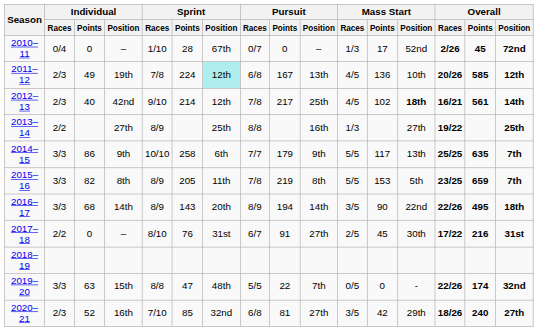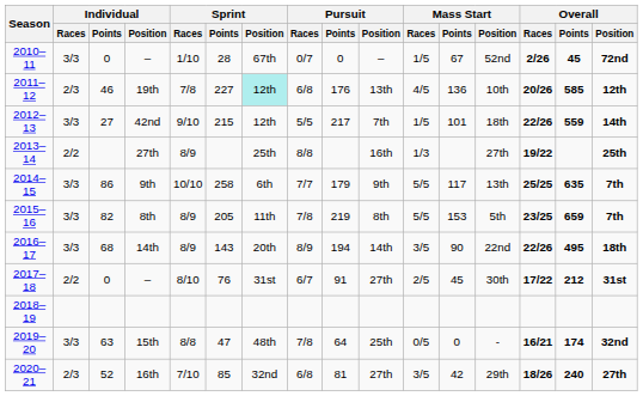 <table class="wikitable" style="text-align:center;">
 <tr class="hintergrundfarbe5">
 <th rowspan="2" style="width:6%;">Season</th>
 <th colspan="3">Individual</th>
 <th colspan="3">Sprint</th>
 <th colspan="3">Pursuit</th>
 <th colspan="3">Mass Start</th>
 <th colspan="3">Overall</th>
 </tr>
 <tr class="hintergrundfarbe5">
 <th style="width:5%;"><small>Races</small></th>
 <th style="width:5%;"><small>Points</small></th>
 <th style="width:5%;"><small>Position</small></th>
 <th style="width:5%;"><small>Races</small></th>
 <th style="width:5%;"><small>Points</small></th>
 <th style="width:5%;"><small>Position</small></th>
 <th style="width:5%;"><small>Races</small></th>
 <th style="width:5%;"><small>Points</small></th>
 <th style="width:5%;"><small>Position</small></th>
 <th style="width:5%;"><small>Races</small></th>
 <th style="width:5%;"><small>Points</small></th>
 <th style="width:5%;"><small>Position</small></th>
 <th style="width:5%;"><small>Races</small></th>
 <th style="width:5%;"><small>Points</small></th>
 <th style="width:5%;"><small>Position</small></th>
 </tr>
 <tr>
 <td><a href='#'>2010–11</a></td>
-<td>0/4</td>
+<td>3/3</td>
 <td>0</td>
 <td>–</td>
 <td>1/10</td>
 <td>28</td>
 <td>67th</td>
 <td>0/7</td>
 <td>0</td>
 <td>–</td>
-<td>1/3</td>
-<td>17</td>
+<td>1/5</td>
+<td>67</td>
 <td>52nd</td>
 <td><strong>2/26</strong></td>
 <td><strong>45</strong></td>
 <td><strong>72nd</strong></td>
 </tr>
 <tr>
 <td><a href='#'>2011–12</a></td>
 <td>2/3</td>
-<td>49</td>
+<td>46</td>
 <td>19th</td>
 <td>7/8</td>
-<td>224</td>
+<td>227</td>
 <td style="background: paleturquoise;">12th</td>
 <td>6/8</td>
-<td>167</td>
+<td>176</td>
 <td>13th</td>
 <td>4/5</td>
 <td>136</td>
 <td>10th</td>
 <td><strong>20/26</strong></td>
 <td><strong>585</strong></td>
 <td><strong>12th</strong></td>
 </tr>
 <tr>
 <td><a href='#'>2012–13</a></td>
-<td>2/3</td>
-<td>40</td>
+<td>3/3</td>
+<td>27</td>
 <td>42nd</td>
 <td>9/10</td>
-<td>214</td>
+<td>215</td>
 <td>12th</td>
-<td>7/8</td>
+<td>5/5</td>
 <td>217</td>
-<td>25th</td>
-<td>4/5</td>
-<td>102</td>
-<td><strong>18th</strong></td>
-<td><strong>16/21</strong></td>
-<td><strong>561</strong></td>
+<td>7th</td>
+<td>1/5</td>
+<td>101</td>
+<td>18th</td>
+<td><strong>22/26</strong></td>
+<td><strong>559</strong></td>
 <td><strong>14th</strong></td>
 </tr>
 <tr>
 <td><a href='#'>2013–14</a></td>
 <td>2/2</td>
 <td></td>
 <td>27th</td>
 <td>8/9</td>
 <td></td>
 <td>25th</td>
 <td>8/8</td>
 <td></td>
 <td>16th</td>
 <td>1/3</td>
 <td></td>
 <td>27th</td>
 <td><strong>19/22</strong></td>
 <td></td>
 <td><strong>25th</strong></td>
 </tr>
 <tr>
 <td><a href='#'>2014–15</a></td>
 <td>3/3</td>
 <td>86</td>
 <td>9th</td>
 <td>10/10</td>
 <td>258</td>
 <td>6th</td>
 <td>7/7</td>
 <td>179</td>
 <td>9th</td>
 <td>5/5</td>
 <td>117</td>
 <td>13th</td>
 <td><strong>25/25</strong></td>
 <td><strong>635</strong></td>
 <td><strong>7th</strong></td>
 </tr>
 <tr>
 <td><a href='#'>2015–16</a></td>
 <td>3/3</td>
 <td>82</td>
 <td>8th</td>
 <td>8/9</td>
 <td>205</td>
 <td>11th</td>
 <td>7/8</td>
 <td>219</td>
 <td>8th</td>
 <td>5/5</td>
 <td>153</td>
 <td>5th</td>
 <td><strong>23/25</strong></td>
 <td><strong>659</strong></td>
 <td><strong>7th</strong></td>
 </tr>
 <tr>
 <td><a href='#'>2016–17</a></td>
 <td>3/3</td>
 <td>68</td>
 <td>14th</td>
 <td>8/9</td>
 <td>143</td>
 <td>20th</td>
 <td>8/9</td>
 <td>194</td>
 <td>14th</td>
 <td>3/5</td>
 <td>90</td>
 <td>22nd</td>
 <td><strong>22/26</strong></td>
 <td><strong>495</strong></td>
 <td><strong>18th</strong></td>
 </tr>
 <tr>
 <td><a href='#'>2017–18</a></td>
 <td>2/2</td>
 <td>0</td>
 <td>–</td>
 <td>8/10</td>
 <td>76</td>
 <td>31st</td>
 <td>6/7</td>
 <td>91</td>
 <td>27th</td>
 <td>2/5</td>
 <td>45</td>
 <td>30th</td>
 <td><strong>17/22</strong></td>
-<td><strong>216</strong></td>
+<td><strong>212</strong></td>
 <td><strong>31st</strong></td>
 </tr>
 <tr>
 <td><a href='#'>2018–19</a></td>
 <td></td>
 <td></td>
 <td></td>
 <td></td>
 <td></td>
 <td></td>
 <td></td>
 <td></td>
 <td></td>
 <td></td>
 <td></td>
 <td></td>
 <td></td>
 <td></td>
 <td></td>
 </tr>
 <tr>
 <td><a href='#'>2019–20</a></td>
 <td>3/3</td>
 <td>63</td>
 <td>15th</td>
 <td>8/8</td>
 <td>47</td>
 <td>48th</td>
-<td>5/5</td>
-<td>22</td>
-<td>7th</td>
+<td>7/8</td>
+<td>64</td>
+<td>25th</td>
 <td>0/5</td>
 <td>0</td>
 <td>-</td>
-<td><strong>22/26</strong></td>
+<td><strong>16/21</strong></td>
 <td><strong>174</strong></td>
 <td><strong>32nd</strong></td>
 </tr>
 <tr>
 <td><a href='#'>2020–21</a></td>
 <td>2/3</td>
 <td>52</td>
 <td>16th</td>
 <td>7/10</td>
 <td>85</td>
 <td>32nd</td>
 <td>6/8</td>
 <td>81</td>
 <td>27th</td>
 <td>3/5</td>
 <td>42</td>
 <td>29th</td>
 <td><strong>18/26</strong></td>
 <td><strong>240</strong></td>
 <td><strong>27th</strong></td>
 </tr>
 </table>
